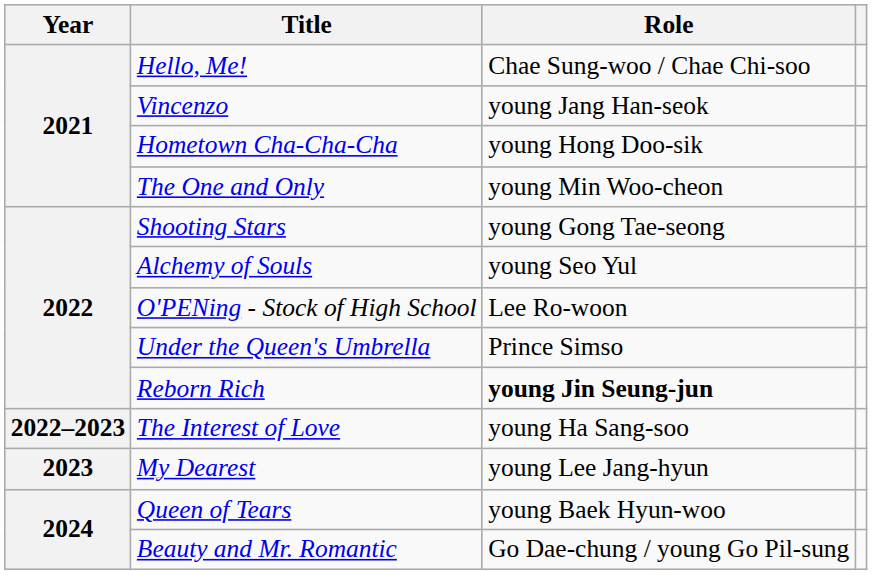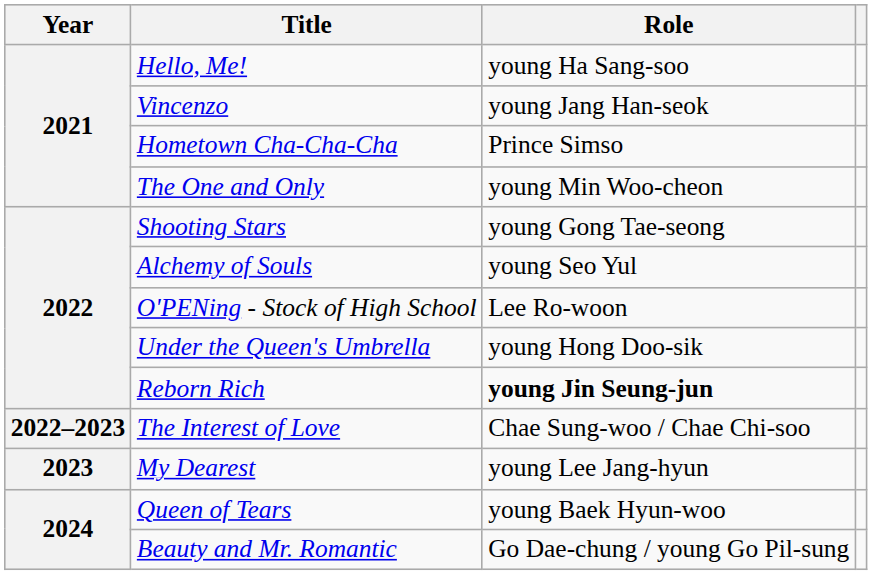 <table class="wikitable sortable plainrowheaders">
 <tr>
 <th>Year</th>
 <th>Title</th>
 <th>Role</th>
 <th></th>
 </tr>
 <tr>
 <th scope="row" rowspan="4">2021</th>
 <td><em><a href='#'>Hello, Me!</a></em></td>
-<td>Chae Sung-woo / Chae Chi-soo</td>
+<td>young Ha Sang-soo</td>
 <td></td>
 </tr>
 <tr>
 <td><em><a href='#'>Vincenzo</a></em></td>
 <td>young Jang Han-seok</td>
 <td></td>
 </tr>
 <tr>
 <td><em><a href='#'>Hometown Cha-Cha-Cha</a></em></td>
-<td>young Hong Doo-sik</td>
+<td>Prince Simso</td>
 <td></td>
 </tr>
 <tr>
 <td><em><a href='#'>The One and Only</a></em></td>
 <td>young Min Woo-cheon</td>
 <td></td>
 </tr>
 <tr>
 <th scope="row" rowspan="5">2022</th>
 <td><em><a href='#'>Shooting Stars</a></em></td>
 <td>young Gong Tae-seong</td>
 <td></td>
 </tr>
 <tr>
 <td><em><a href='#'>Alchemy of Souls</a></em></td>
 <td>young Seo Yul</td>
 <td></td>
 </tr>
 <tr>
 <td><em><a href='#'>O'PENing</a> - Stock of High School</em></td>
 <td>Lee Ro-woon</td>
 <td></td>
 </tr>
 <tr>
 <td><em><a href='#'>Under the Queen's Umbrella</a></em></td>
-<td>Prince Simso</td>
+<td>young Hong Doo-sik</td>
 <td></td>
 </tr>
 <tr>
 <td><em><a href='#'>Reborn Rich</a></em></td>
 <td><strong>young Jin Seung-jun</strong></td>
 <td></td>
 </tr>
 <tr>
 <th scope="row">2022–2023</th>
 <td><em><a href='#'>The Interest of Love</a></em></td>
-<td>young Ha Sang-soo</td>
+<td>Chae Sung-woo / Chae Chi-soo</td>
 <td></td>
 </tr>
 <tr>
 <th scope="row">2023</th>
 <td><em><a href='#'>My Dearest</a></em></td>
 <td>young Lee Jang-hyun</td>
 <td></td>
 </tr>
 <tr>
 <th scope="row" rowspan="2">2024</th>
 <td><em><a href='#'>Queen of Tears</a></em></td>
 <td>young Baek Hyun-woo</td>
 <td></td>
 </tr>
 <tr>
 <td><em><a href='#'>Beauty and Mr. Romantic</a></em></td>
 <td>Go Dae-chung / young Go Pil-sung</td>
 <td></td>
 </tr>
 </table>
